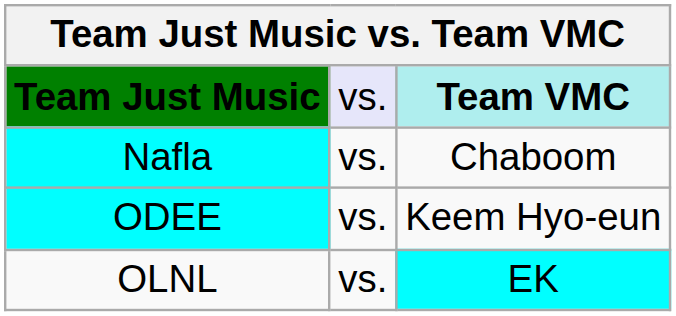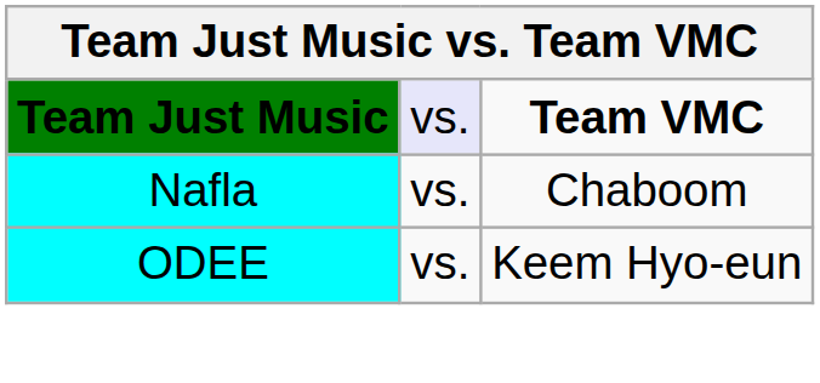 <table class="wikitable" border="2" style="text-align:center">
 <tr>
 <th colspan="3">Team Just Music vs. Team VMC</th>
 </tr>
 <tr>
 <td style="background:green"><strong>Team Just Music</strong></td>
 <td style="background: lavender;">vs.</td>
-<td style="background: paleturquoise;"><strong>Team VMC</strong></td>
+<td><strong>Team VMC</strong></td>
 </tr>
 <tr>
 <td style="background:aqua">Nafla</td>
 <td>vs.</td>
 <td>Chaboom</td>
 </tr>
 <tr>
 <td style="background:aqua">ODEE</td>
 <td>vs.</td>
 <td>Keem Hyo-eun</td>
 </tr>
-<tr>
-<td>OLNL</td>
-<td>vs.</td>
-<td style="background:aqua">EK</td>
-</tr>
 </table>
